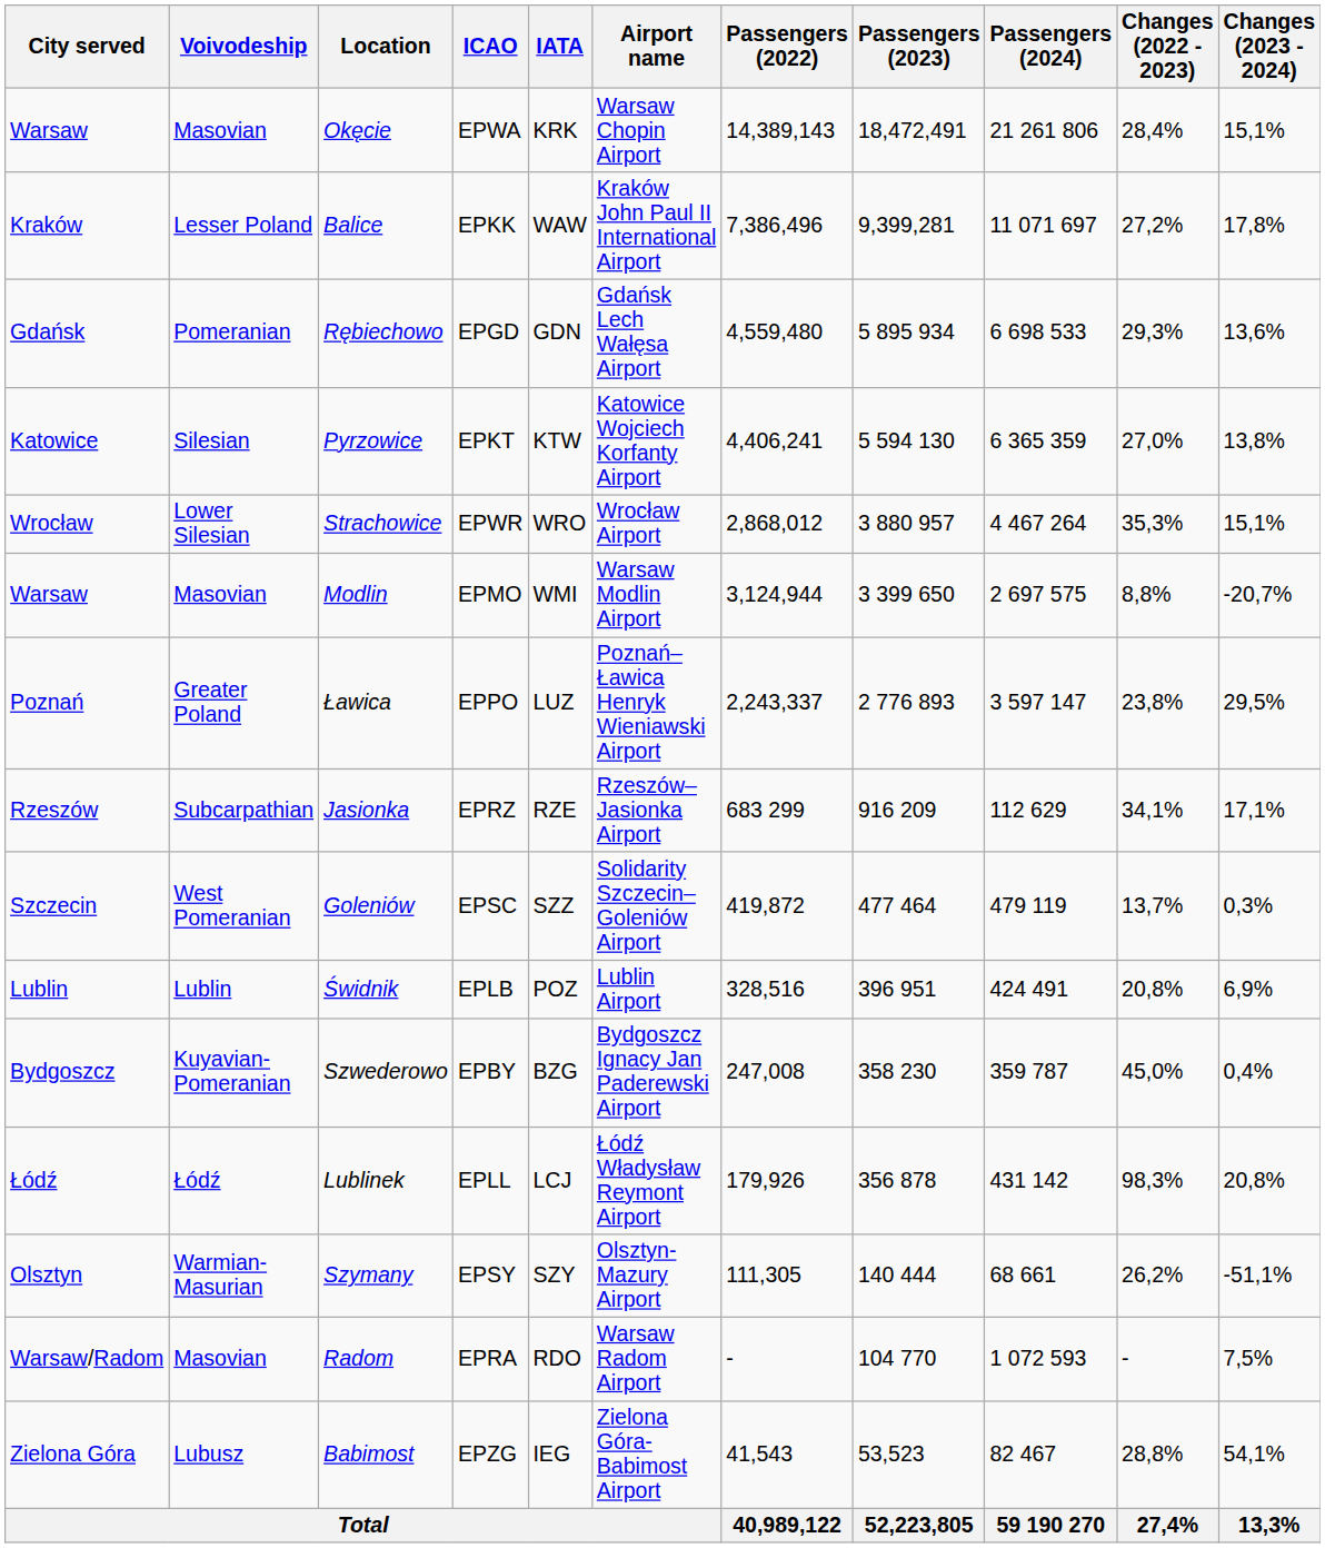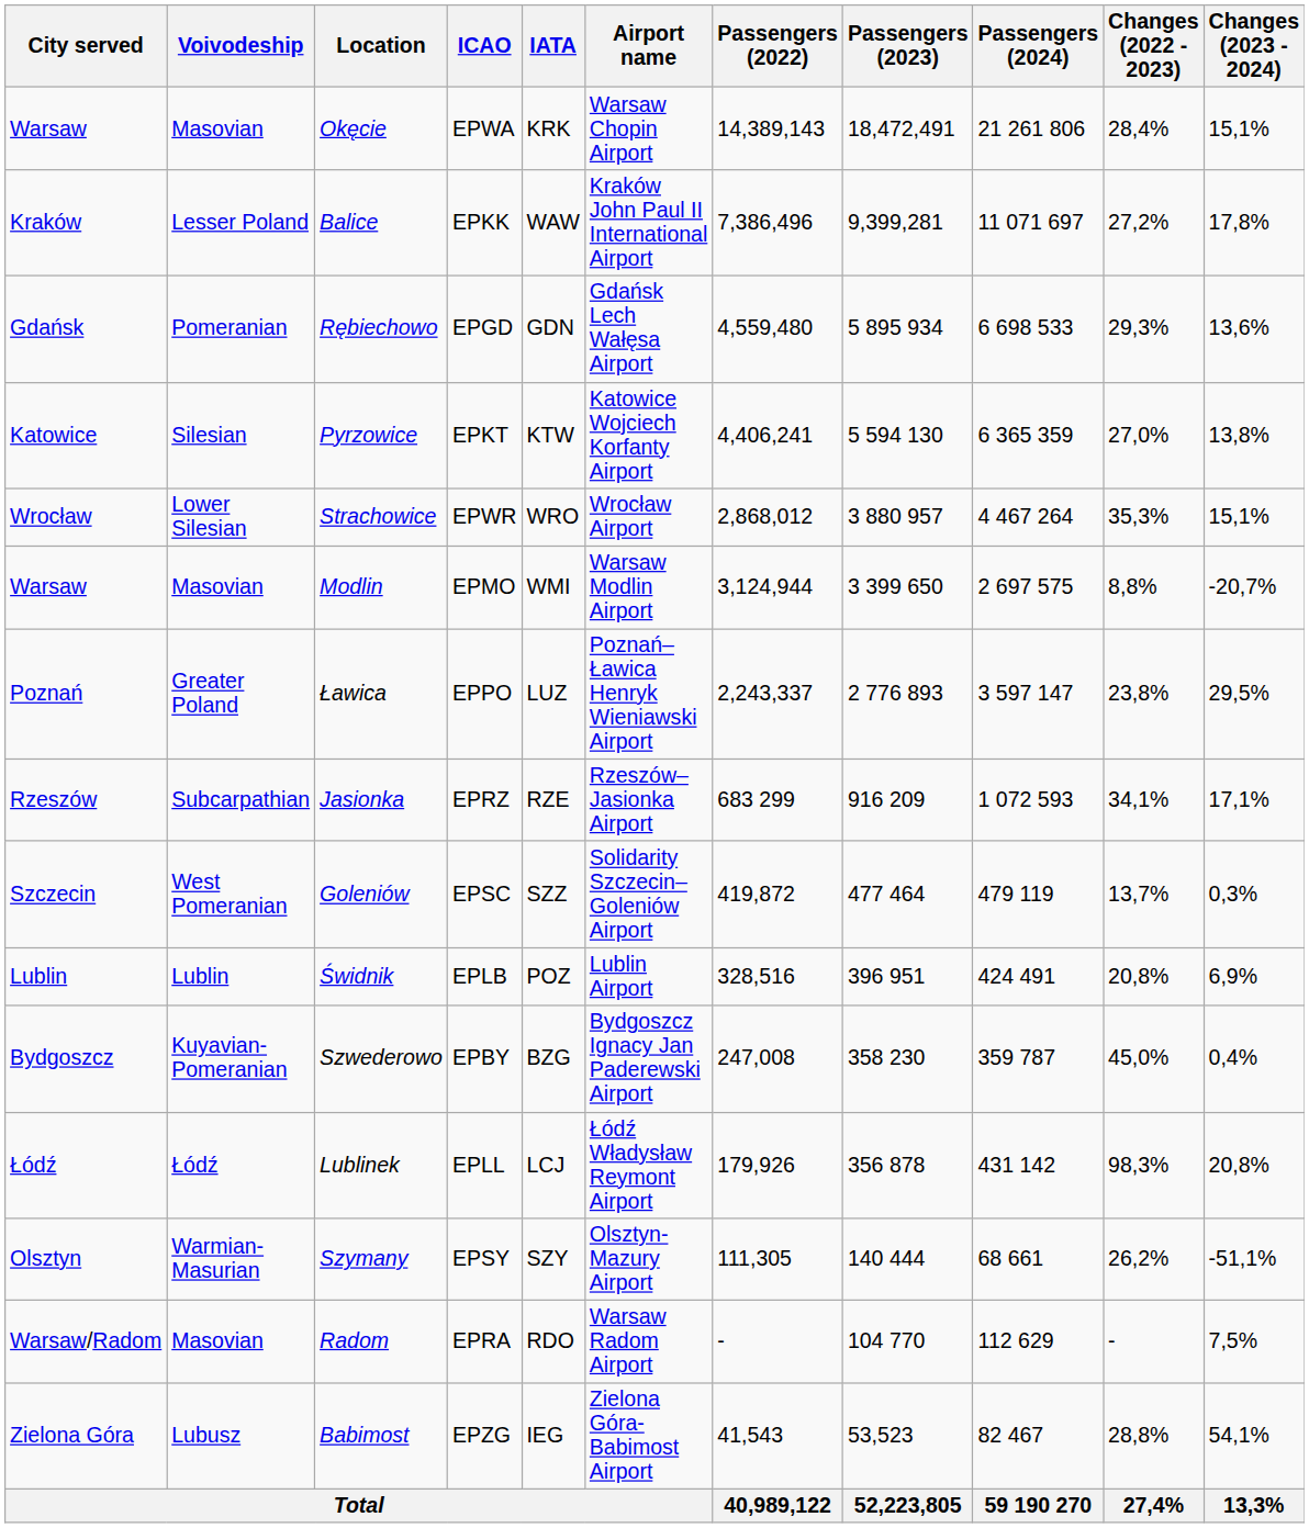 <table class="wikitable sortable">
 <tr>
 <th>City served</th>
 <th><a href='#'>Voivodeship</a></th>
 <th>Location</th>
 <th><a href='#'>ICAO</a></th>
 <th><a href='#'>IATA</a></th>
 <th>Airport name</th>
 <th data-sort-type="number">Passengers<br>(2022)</th>
 <th>Passengers<br>(2023)</th>
 <th>Passengers<br>(2024)</th>
 <th>Changes <br>(2022 - 2023)</th>
 <th>Changes <br>(2023 - 2024)</th>
 </tr>
 <tr>
 <td><a href='#'>Warsaw</a></td>
 <td><a href='#'>Masovian</a></td>
 <td><em><a href='#'>Okęcie</a></em></td>
 <td>EPWA</td>
 <td>KRK</td>
 <td><a href='#'>Warsaw Chopin Airport</a></td>
 <td>14,389,143</td>
 <td>18,472,491</td>
 <td>21 261 806</td>
 <td>28,4%</td>
 <td>15,1%</td>
 </tr>
 <tr>
 <td><a href='#'>Kraków</a></td>
 <td><a href='#'>Lesser Poland</a></td>
 <td><em><a href='#'>Balice</a></em></td>
 <td>EPKK</td>
 <td>WAW</td>
 <td><a href='#'>Kraków John Paul II International Airport</a></td>
 <td>7,386,496</td>
 <td>9,399,281</td>
 <td>11 071 697</td>
 <td>27,2%</td>
 <td>17,8%</td>
 </tr>
 <tr>
 <td><a href='#'>Gdańsk</a></td>
 <td><a href='#'>Pomeranian</a></td>
 <td><em><a href='#'>Rębiechowo</a></em></td>
 <td>EPGD</td>
 <td>GDN</td>
 <td><a href='#'>Gdańsk Lech Wałęsa Airport</a></td>
 <td>4,559,480</td>
 <td>5 895 934</td>
 <td>6 698 533</td>
 <td>29,3%</td>
 <td>13,6%</td>
 </tr>
 <tr>
 <td><a href='#'>Katowice</a></td>
 <td><a href='#'>Silesian</a></td>
 <td><em><a href='#'>Pyrzowice</a></em></td>
 <td>EPKT</td>
 <td>KTW</td>
 <td><a href='#'>Katowice Wojciech Korfanty Airport</a></td>
 <td>4,406,241</td>
 <td>5 594 130</td>
 <td>6 365 359</td>
 <td>27,0%</td>
 <td>13,8%</td>
 </tr>
 <tr>
 <td><a href='#'>Wrocław</a></td>
 <td><a href='#'>Lower Silesian</a></td>
 <td><em><a href='#'>Strachowice</a></em></td>
 <td>EPWR</td>
 <td>WRO</td>
 <td><a href='#'>Wrocław Airport</a></td>
 <td>2,868,012</td>
 <td>3 880 957</td>
 <td>4 467 264</td>
 <td>35,3%</td>
 <td>15,1%</td>
 </tr>
 <tr>
 <td><a href='#'>Warsaw</a></td>
 <td><a href='#'>Masovian</a></td>
 <td><em><a href='#'>Modlin</a></em></td>
 <td>EPMO</td>
 <td>WMI</td>
 <td><a href='#'>Warsaw Modlin Airport</a></td>
 <td>3,124,944</td>
 <td>3 399 650</td>
 <td>2 697 575</td>
 <td>8,8%</td>
 <td>-20,7%</td>
 </tr>
 <tr>
 <td><a href='#'>Poznań</a></td>
 <td><a href='#'>Greater Poland</a></td>
 <td><em>Ławica</em></td>
 <td>EPPO</td>
 <td>LUZ</td>
 <td><a href='#'>Poznań–Ławica Henryk Wieniawski Airport</a></td>
 <td>2,243,337</td>
 <td>2 776 893</td>
 <td>3 597 147</td>
 <td>23,8%</td>
 <td>29,5%</td>
 </tr>
 <tr>
 <td><a href='#'>Rzeszów</a></td>
 <td><a href='#'>Subcarpathian</a></td>
 <td><em><a href='#'>Jasionka</a></em></td>
 <td>EPRZ</td>
 <td>RZE</td>
 <td><a href='#'>Rzeszów–Jasionka Airport</a></td>
 <td>683 299</td>
 <td>916 209</td>
-<td>112 629</td>
+<td>1 072 593</td>
 <td>34,1%</td>
 <td>17,1%</td>
 </tr>
 <tr>
 <td><a href='#'>Szczecin</a></td>
 <td><a href='#'>West Pomeranian</a></td>
 <td><em><a href='#'>Goleniów</a></em></td>
 <td>EPSC</td>
 <td>SZZ</td>
 <td><a href='#'>Solidarity Szczecin–Goleniów Airport</a></td>
 <td>419,872</td>
 <td>477 464</td>
 <td>479 119</td>
 <td>13,7%</td>
 <td>0,3%</td>
 </tr>
 <tr>
 <td><a href='#'>Lublin</a></td>
 <td><a href='#'>Lublin</a></td>
 <td><em><a href='#'>Świdnik</a></em></td>
 <td>EPLB</td>
 <td>POZ</td>
 <td><a href='#'>Lublin Airport</a></td>
 <td>328,516</td>
 <td>396 951</td>
 <td>424 491</td>
 <td>20,8%</td>
 <td>6,9%</td>
 </tr>
 <tr>
 <td><a href='#'>Bydgoszcz</a></td>
 <td><a href='#'>Kuyavian-Pomeranian</a></td>
 <td><em>Szwederowo</em></td>
 <td>EPBY</td>
 <td>BZG</td>
 <td><a href='#'>Bydgoszcz Ignacy Jan Paderewski Airport</a></td>
 <td>247,008</td>
 <td>358 230</td>
 <td>359 787</td>
 <td>45,0%</td>
 <td>0,4%</td>
 </tr>
 <tr>
 <td><a href='#'>Łódź</a></td>
 <td><a href='#'>Łódź</a></td>
 <td><em>Lublinek</em></td>
 <td>EPLL</td>
 <td>LCJ</td>
 <td><a href='#'>Łódź Władysław Reymont Airport</a></td>
 <td>179,926</td>
 <td>356 878</td>
 <td>431 142</td>
 <td>98,3%</td>
 <td>20,8%</td>
 </tr>
 <tr>
 <td><a href='#'>Olsztyn</a></td>
 <td><a href='#'>Warmian-Masurian</a></td>
 <td><em><a href='#'>Szymany</a></em></td>
 <td>EPSY</td>
 <td>SZY</td>
 <td><a href='#'>Olsztyn-Mazury Airport</a></td>
 <td>111,305</td>
 <td>140 444</td>
 <td>68 661</td>
 <td>26,2%</td>
 <td>-51,1%</td>
 </tr>
 <tr>
 <td><a href='#'>Warsaw</a>/<a href='#'>Radom</a></td>
 <td><a href='#'>Masovian</a></td>
 <td><em><a href='#'>Radom</a></em></td>
 <td>EPRA</td>
 <td>RDO</td>
 <td><a href='#'>Warsaw Radom Airport</a></td>
 <td>-</td>
 <td>104 770</td>
-<td>1 072 593</td>
+<td>112 629</td>
 <td>-</td>
 <td>7,5%</td>
 </tr>
 <tr>
 <td><a href='#'>Zielona Góra</a></td>
 <td><a href='#'>Lubusz</a></td>
 <td><em><a href='#'>Babimost</a></em></td>
 <td>EPZG</td>
 <td>IEG</td>
 <td><a href='#'>Zielona Góra-Babimost Airport</a></td>
 <td>41,543</td>
 <td>53,523</td>
 <td>82 467</td>
 <td>28,8%</td>
 <td>54,1%</td>
 </tr>
 <tr class="sortbottom">
 <th colspan="6"><em>Total</em></th>
 <th>40,989,122</th>
 <th>52,223,805</th>
 <th>59 190 270</th>
 <th><strong>27,4%</strong></th>
 <th><strong>13,3%</strong></th>
 </tr>
 </table>
